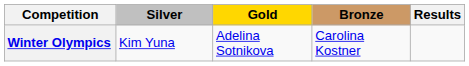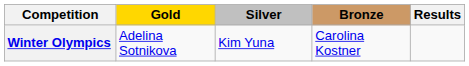 <table class="wikitable unsortable" style="text-align:left; width:90%">
 <tr>
 <th scope="col" style="text-align:center; width:25%">Competition</th>
+<td scope="col" style="text-align:center; width:22.5%; background:gold"><strong>Gold</strong></td>
 <td scope="col" style="text-align:center; width:22.5%; background:silver"><strong>Silver</strong></td>
-<td scope="col" style="text-align:center; width:22.5%; background:gold"><strong>Gold</strong></td>
 <td scope="col" style="text-align:center; width:22.5%; background:#c96"><strong>Bronze</strong></td>
 <th scope="col" style="text-align:center; width:7.5%">Results</th>
 </tr>
 <tr>
 <th scope="row" style="text-align:left"> <a href='#'>Winter Olympics</a></th>
+<td> <a href='#'>Adelina Sotnikova</a></td>
 <td> <a href='#'>Kim Yuna</a></td>
-<td> <a href='#'>Adelina Sotnikova</a></td>
 <td> <a href='#'>Carolina Kostner</a></td>
 <td></td>
 </tr>
 </table>
